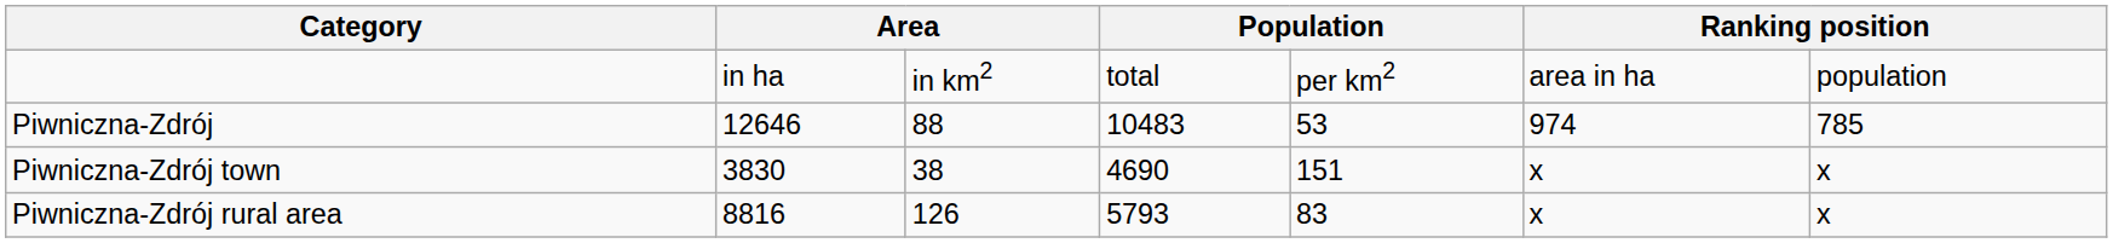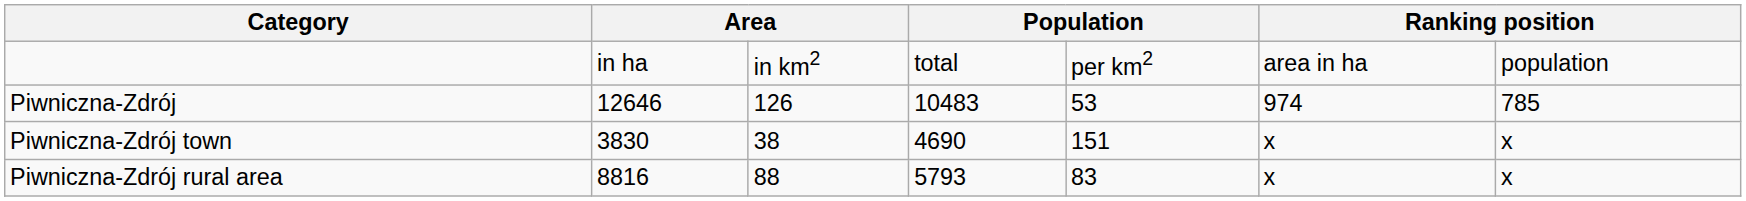 <table class="wikitable" width=60%>
 <tr>
 <th>Category</th>
 <th colspan="2">Area</th>
 <th colspan="2">Population</th>
 <th colspan="2">Ranking position</th>
 </tr>
 <tr>
 <td></td>
 <td>in ha</td>
 <td>in km<sup>2</sup></td>
 <td>total</td>
 <td>per km<sup>2</sup></td>
 <td>area in ha</td>
 <td>population</td>
 </tr>
 <tr>
 <td>Piwniczna-Zdrój</td>
 <td>12646</td>
-<td>88</td>
+<td>126</td>
 <td>10483</td>
 <td>53</td>
 <td>974</td>
 <td>785</td>
 </tr>
 <tr>
 <td>Piwniczna-Zdrój town</td>
 <td>3830</td>
 <td>38</td>
 <td>4690</td>
 <td>151</td>
 <td>x</td>
 <td>x</td>
 </tr>
 <tr>
 <td>Piwniczna-Zdrój rural area</td>
 <td>8816</td>
-<td>126</td>
+<td>88</td>
 <td>5793</td>
 <td>83</td>
 <td>x</td>
 <td>x</td>
 </tr>
 </table>
